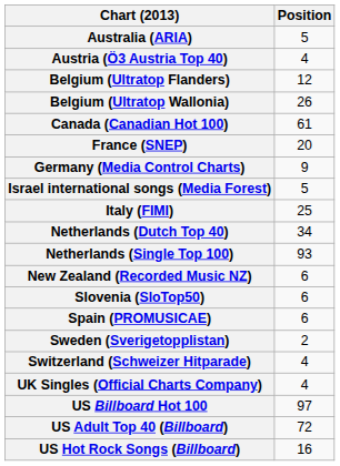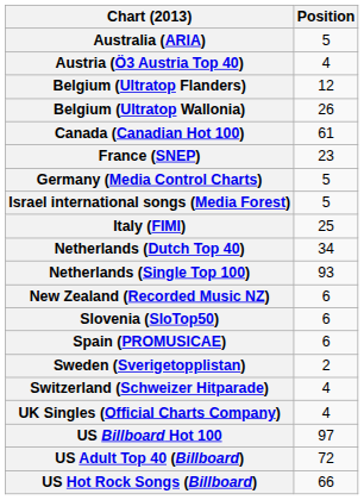 <table class="wikitable plainrowheaders sortable" style="text-align:center;">
 <tr>
 <th>Chart (2013)</th>
 <th>Position</th>
 </tr>
 <tr>
 <th scope="row">Australia (<a href='#'>ARIA</a>)</th>
 <td style="text-align:center;">5</td>
 </tr>
 <tr>
 <th scope="row">Austria (<a href='#'>Ö3 Austria Top 40</a>)</th>
 <td style="text-align:center;">4</td>
 </tr>
 <tr>
 <th scope="row">Belgium (<a href='#'>Ultratop</a> Flanders)</th>
 <td style="text-align:center;">12</td>
 </tr>
 <tr>
 <th scope="row">Belgium (<a href='#'>Ultratop</a> Wallonia)</th>
 <td style="text-align:center;">26</td>
 </tr>
 <tr>
 <th scope="row">Canada (<a href='#'>Canadian Hot 100</a>)</th>
 <td style="text-align:center;">61</td>
 </tr>
 <tr>
 <th scope="row">France (<a href='#'>SNEP</a>)</th>
-<td style="text-align:center;">20</td>
+<td style="text-align:center;">23</td>
 </tr>
 <tr>
 <th scope="row">Germany (<a href='#'>Media Control Charts</a>)</th>
-<td style="text-align:center;">9</td>
+<td style="text-align:center;">5</td>
 </tr>
 <tr>
 <th scope="row">Israel international songs (<a href='#'>Media Forest</a>)</th>
 <td style="text-align:center;">5</td>
 </tr>
 <tr>
 <th scope="row">Italy (<a href='#'>FIMI</a>)</th>
 <td style="text-align:center;">25</td>
 </tr>
 <tr>
 <th scope="row">Netherlands (<a href='#'>Dutch Top 40</a>)</th>
 <td style="text-align:center;">34</td>
 </tr>
 <tr>
 <th scope="row">Netherlands (<a href='#'>Single Top 100</a>)</th>
 <td style="text-align:center;">93</td>
 </tr>
 <tr>
 <th scope="row">New Zealand (<a href='#'>Recorded Music NZ</a>)</th>
 <td style="text-align:center;">6</td>
 </tr>
 <tr>
 <th scope="row">Slovenia (<a href='#'>SloTop50</a>)</th>
 <td align=center>6</td>
 </tr>
 <tr>
 <th scope="row">Spain (<a href='#'>PROMUSICAE</a>)</th>
 <td style="text-align:center;">6</td>
 </tr>
 <tr>
 <th scope="row">Sweden (<a href='#'>Sverigetopplistan</a>)</th>
 <td style="text-align:center;">2</td>
 </tr>
 <tr>
 <th scope="row">Switzerland (<a href='#'>Schweizer Hitparade</a>)</th>
 <td align=center>4</td>
 </tr>
 <tr>
 <th scope="row">UK Singles (<a href='#'>Official Charts Company</a>)</th>
 <td>4</td>
 </tr>
 <tr>
 <th scope="row">US <a href='#'><em>Billboard</em> Hot 100</a></th>
 <td style="text-align:center;">97</td>
 </tr>
 <tr>
 <th scope="row">US <a href='#'>Adult Top 40</a> (<em><a href='#'>Billboard</a></em>)</th>
 <td style="text-align:center;">72</td>
 </tr>
 <tr>
 <th scope="row">US <a href='#'>Hot Rock Songs</a> (<em><a href='#'>Billboard</a></em>)</th>
-<td style="text-align:center;">16</td>
+<td style="text-align:center;">66</td>
 </tr>
 </table>
